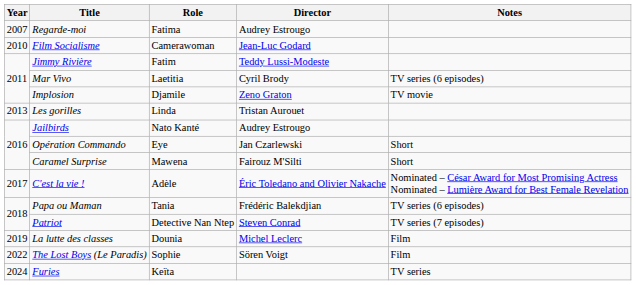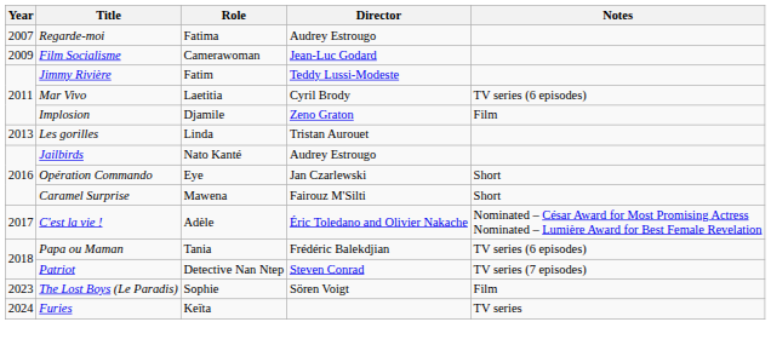 <table class="wikitable">
 <tr>
 <th>Year</th>
 <th>Title</th>
 <th>Role</th>
 <th>Director</th>
 <th>Notes</th>
 </tr>
 <tr>
 <td>2007</td>
 <td><em>Regarde-moi</em></td>
 <td>Fatima</td>
 <td>Audrey Estrougo</td>
 <td></td>
 </tr>
 <tr>
-<td>2010</td>
+<td>2009</td>
 <td><em><a href='#'>Film Socialisme</a></em></td>
 <td>Camerawoman</td>
 <td><a href='#'>Jean-Luc Godard</a></td>
 <td></td>
 </tr>
 <tr>
 <td rowspan=3>2011</td>
 <td><em><a href='#'>Jimmy Rivière</a></em></td>
 <td>Fatim</td>
 <td><a href='#'>Teddy Lussi-Modeste</a></td>
 <td></td>
 </tr>
 <tr>
 <td><em>Mar Vivo</em></td>
 <td>Laetitia</td>
 <td>Cyril Brody</td>
 <td>TV series (6 episodes)</td>
 </tr>
 <tr>
 <td><em>Implosion</em></td>
 <td>Djamile</td>
 <td><a href='#'>Zeno Graton</a></td>
-<td>TV movie</td>
+<td>Film</td>
 </tr>
 <tr>
 <td>2013</td>
 <td><em>Les gorilles</em></td>
 <td>Linda</td>
 <td>Tristan Aurouet</td>
 <td></td>
 </tr>
 <tr>
 <td rowspan=3>2016</td>
 <td><em><a href='#'>Jailbirds</a></em></td>
 <td>Nato Kanté</td>
 <td>Audrey Estrougo</td>
 <td></td>
 </tr>
 <tr>
 <td><em>Opération Commando</em></td>
 <td>Eye</td>
 <td>Jan Czarlewski</td>
 <td>Short</td>
 </tr>
 <tr>
 <td><em>Caramel Surprise</em></td>
 <td>Mawena</td>
 <td>Fairouz M'Silti</td>
 <td>Short</td>
 </tr>
 <tr>
 <td>2017</td>
 <td><em><a href='#'>C'est la vie !</a></em></td>
 <td>Adèle</td>
 <td><a href='#'>Éric Toledano and Olivier Nakache</a></td>
 <td>Nominated – <a href='#'>César Award for Most Promising Actress</a><br>Nominated – <a href='#'>Lumière Award for Best Female Revelation</a></td>
 </tr>
 <tr>
 <td rowspan=2>2018</td>
 <td><em>Papa ou Maman</em></td>
 <td>Tania</td>
 <td>Frédéric Balekdjian</td>
 <td>TV series (6 episodes)</td>
 </tr>
 <tr>
 <td><em><a href='#'>Patriot</a></em></td>
 <td>Detective Nan Ntep</td>
 <td><a href='#'>Steven Conrad</a></td>
 <td>TV series (7 episodes)</td>
 </tr>
 <tr>
-<td>2019</td>
-<td><em>La lutte des classes</em></td>
-<td>Dounia</td>
-<td><a href='#'>Michel Leclerc</a></td>
-<td>Film</td>
-</tr>
-<tr>
-<td>2022</td>
+<td>2023</td>
 <td><em><a href='#'>The Lost Boys</a> (Le Paradis)</em></td>
 <td>Sophie</td>
 <td>Sören Voigt</td>
 <td>Film</td>
 </tr>
 <tr>
 <td>2024</td>
 <td><em><a href='#'>Furies</a></em></td>
 <td>Keïta</td>
 <td></td>
 <td>TV series</td>
 </tr>
 </table>
